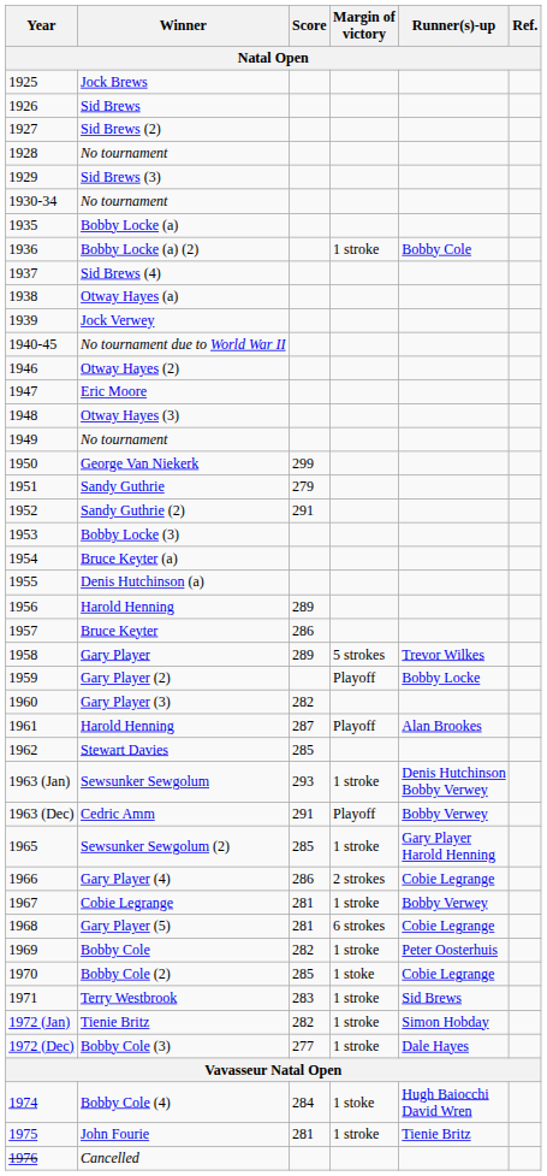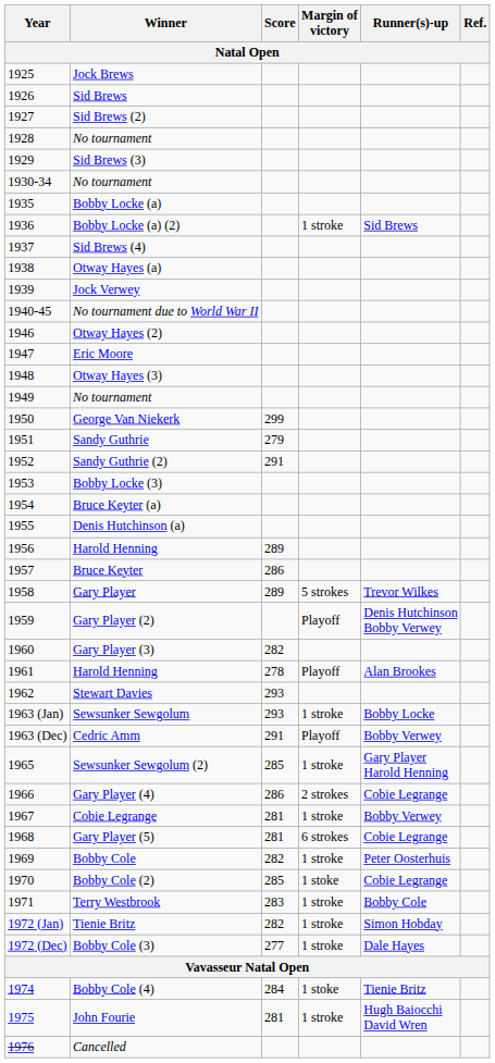 <table class="wikitable" style="font-size:95%">
 <tr>
 <th>Year</th>
 <th>Winner</th>
 <th>Score</th>
 <th>Margin of<br>victory</th>
 <th>Runner(s)-up</th>
 <th>Ref.</th>
 </tr>
 <tr>
 <th colspan="7">Natal Open</th>
 </tr>
 <tr>
 <td>1925</td>
 <td> <a href='#'>Jock Brews</a></td>
 <td></td>
 <td></td>
 <td></td>
 <td></td>
 </tr>
 <tr>
 <td>1926</td>
 <td> <a href='#'>Sid Brews</a></td>
 <td></td>
 <td></td>
 <td></td>
 <td></td>
 </tr>
 <tr>
 <td>1927</td>
 <td> <a href='#'>Sid Brews</a> (2)</td>
 <td></td>
 <td></td>
 <td></td>
 <td></td>
 </tr>
 <tr>
 <td>1928</td>
 <td><em>No tournament</em></td>
 <td></td>
 <td></td>
 <td></td>
 <td></td>
 </tr>
 <tr>
 <td>1929</td>
 <td> <a href='#'>Sid Brews</a> (3)</td>
 <td></td>
 <td></td>
 <td></td>
 <td></td>
 </tr>
 <tr>
 <td>1930-34</td>
 <td><em>No tournament</em></td>
 <td></td>
 <td></td>
 <td></td>
 <td></td>
 </tr>
 <tr>
 <td>1935</td>
 <td> <a href='#'>Bobby Locke</a> (a)</td>
 <td></td>
 <td></td>
 <td></td>
 <td></td>
 </tr>
 <tr>
 <td>1936</td>
 <td> <a href='#'>Bobby Locke</a> (a) (2)</td>
 <td></td>
 <td>1 stroke</td>
-<td> <a href='#'>Bobby Cole</a></td>
+<td> <a href='#'>Sid Brews</a></td>
 <td></td>
 </tr>
 <tr>
 <td>1937</td>
 <td> <a href='#'>Sid Brews</a> (4)</td>
 <td></td>
 <td></td>
 <td></td>
 <td></td>
 </tr>
 <tr>
 <td>1938</td>
 <td> <a href='#'>Otway Hayes</a> (a)</td>
 <td></td>
 <td></td>
 <td></td>
 <td></td>
 </tr>
 <tr>
 <td>1939</td>
 <td> <a href='#'>Jock Verwey</a></td>
 <td></td>
 <td></td>
 <td></td>
 <td></td>
 </tr>
 <tr>
 <td>1940-45</td>
 <td><em>No tournament due to <a href='#'>World War II</a></em></td>
 <td></td>
 <td></td>
 <td></td>
 <td></td>
 </tr>
 <tr>
 <td>1946</td>
 <td> <a href='#'>Otway Hayes</a> (2)</td>
 <td></td>
 <td></td>
 <td></td>
 <td></td>
 </tr>
 <tr>
 <td>1947</td>
 <td> <a href='#'>Eric Moore</a></td>
 <td></td>
 <td></td>
 <td></td>
 <td></td>
 </tr>
 <tr>
 <td>1948</td>
 <td> <a href='#'>Otway Hayes</a> (3)</td>
 <td></td>
 <td></td>
 <td></td>
 <td></td>
 </tr>
 <tr>
 <td>1949</td>
 <td><em>No tournament</em></td>
 <td></td>
 <td></td>
 <td></td>
 <td></td>
 </tr>
 <tr>
 <td>1950</td>
 <td> <a href='#'>George Van Niekerk</a></td>
 <td>299</td>
 <td></td>
 <td></td>
 <td></td>
 </tr>
 <tr>
 <td>1951</td>
 <td> <a href='#'>Sandy Guthrie</a></td>
 <td>279</td>
 <td></td>
 <td></td>
 <td></td>
 </tr>
 <tr>
 <td>1952</td>
 <td> <a href='#'>Sandy Guthrie</a> (2)</td>
 <td>291</td>
 <td></td>
 <td></td>
 <td></td>
 </tr>
 <tr>
 <td>1953</td>
 <td> <a href='#'>Bobby Locke</a> (3)</td>
 <td></td>
 <td></td>
 <td></td>
 <td></td>
 </tr>
 <tr>
 <td>1954</td>
 <td> <a href='#'>Bruce Keyter</a> (a)</td>
 <td></td>
 <td></td>
 <td></td>
 <td></td>
 </tr>
 <tr>
 <td>1955</td>
 <td> <a href='#'>Denis Hutchinson</a> (a)</td>
 <td></td>
 <td></td>
 <td></td>
 <td></td>
 </tr>
 <tr>
 <td>1956</td>
 <td> <a href='#'>Harold Henning</a></td>
 <td>289</td>
 <td></td>
 <td></td>
 <td></td>
 </tr>
 <tr>
 <td>1957</td>
 <td> <a href='#'>Bruce Keyter</a></td>
 <td>286</td>
 <td></td>
 <td></td>
 <td></td>
 </tr>
 <tr>
 <td>1958</td>
 <td> <a href='#'>Gary Player</a></td>
 <td>289</td>
 <td>5 strokes</td>
 <td> <a href='#'>Trevor Wilkes</a></td>
 <td></td>
 </tr>
 <tr>
 <td>1959</td>
 <td> <a href='#'>Gary Player</a> (2)</td>
 <td></td>
 <td>Playoff</td>
-<td> <a href='#'>Bobby Locke</a></td>
+<td> <a href='#'>Denis Hutchinson</a><br> <a href='#'>Bobby Verwey</a></td>
 <td></td>
 </tr>
 <tr>
 <td>1960</td>
 <td> <a href='#'>Gary Player</a> (3)</td>
 <td>282</td>
 <td></td>
 <td></td>
 <td></td>
 </tr>
 <tr>
 <td>1961</td>
 <td> <a href='#'>Harold Henning</a></td>
-<td>287</td>
+<td>278</td>
 <td>Playoff</td>
 <td> <a href='#'>Alan Brookes</a></td>
 <td></td>
 </tr>
 <tr>
 <td>1962</td>
 <td> <a href='#'>Stewart Davies</a></td>
-<td>285</td>
+<td>293</td>
 <td></td>
 <td></td>
 <td></td>
 </tr>
 <tr>
 <td>1963 (Jan)</td>
 <td> <a href='#'>Sewsunker Sewgolum</a></td>
 <td>293</td>
 <td>1 stroke</td>
-<td> <a href='#'>Denis Hutchinson</a><br> <a href='#'>Bobby Verwey</a></td>
+<td> <a href='#'>Bobby Locke</a></td>
 <td></td>
 </tr>
 <tr>
 <td>1963 (Dec)</td>
 <td> <a href='#'>Cedric Amm</a></td>
 <td>291</td>
 <td>Playoff</td>
 <td> <a href='#'>Bobby Verwey</a></td>
 <td></td>
 </tr>
 <tr>
 <td>1965</td>
 <td> <a href='#'>Sewsunker Sewgolum</a> (2)</td>
 <td>285</td>
 <td>1 stroke</td>
 <td> <a href='#'>Gary Player</a><br> <a href='#'>Harold Henning</a></td>
 <td></td>
 </tr>
 <tr>
 <td>1966</td>
 <td> <a href='#'>Gary Player</a> (4)</td>
 <td>286</td>
 <td>2 strokes</td>
 <td> <a href='#'>Cobie Legrange</a></td>
 <td></td>
 </tr>
 <tr>
 <td>1967</td>
 <td> <a href='#'>Cobie Legrange</a></td>
 <td>281</td>
 <td>1 stroke</td>
 <td> <a href='#'>Bobby Verwey</a></td>
 <td></td>
 </tr>
 <tr>
 <td>1968</td>
 <td> <a href='#'>Gary Player</a> (5)</td>
 <td>281</td>
 <td>6 strokes</td>
 <td> <a href='#'>Cobie Legrange</a></td>
 <td></td>
 </tr>
 <tr>
 <td>1969</td>
 <td> <a href='#'>Bobby Cole</a></td>
 <td>282</td>
 <td>1 stroke</td>
 <td> <a href='#'>Peter Oosterhuis</a></td>
 <td></td>
 </tr>
 <tr>
 <td>1970</td>
 <td> <a href='#'>Bobby Cole</a> (2)</td>
 <td>285</td>
 <td>1 stoke</td>
 <td> <a href='#'>Cobie Legrange</a></td>
 <td></td>
 </tr>
 <tr>
 <td>1971</td>
 <td> <a href='#'>Terry Westbrook</a></td>
 <td>283</td>
 <td>1 stroke</td>
-<td> <a href='#'>Sid Brews</a></td>
+<td> <a href='#'>Bobby Cole</a></td>
 <td></td>
 </tr>
 <tr>
 <td><a href='#'>1972 (Jan)</a></td>
 <td> <a href='#'>Tienie Britz</a></td>
 <td>282</td>
 <td>1 stroke</td>
 <td> <a href='#'>Simon Hobday</a></td>
 <td></td>
 </tr>
 <tr>
 <td><a href='#'>1972 (Dec)</a></td>
 <td> <a href='#'>Bobby Cole</a> (3)</td>
 <td>277</td>
 <td>1 stroke</td>
 <td> <a href='#'>Dale Hayes</a></td>
 <td></td>
 </tr>
 <tr>
 <th colspan="7">Vavasseur Natal Open</th>
 </tr>
 <tr>
 <td><a href='#'>1974</a></td>
 <td> <a href='#'>Bobby Cole</a> (4)</td>
 <td>284</td>
 <td>1 stoke</td>
-<td> <a href='#'>Hugh Baiocchi</a><br> <a href='#'>David Wren</a></td>
+<td> <a href='#'>Tienie Britz</a></td>
 <td></td>
 </tr>
 <tr>
 <td><a href='#'>1975</a></td>
 <td> <a href='#'>John Fourie</a></td>
 <td>281</td>
 <td>1 stroke</td>
-<td> <a href='#'>Tienie Britz</a></td>
+<td> <a href='#'>Hugh Baiocchi</a><br> <a href='#'>David Wren</a></td>
 <td></td>
 </tr>
 <tr>
 <td><s><a href='#'>1976</a></s></td>
 <td><em>Cancelled</em></td>
 <td></td>
 <td></td>
 <td></td>
 <td></td>
 </tr>
 </table>
